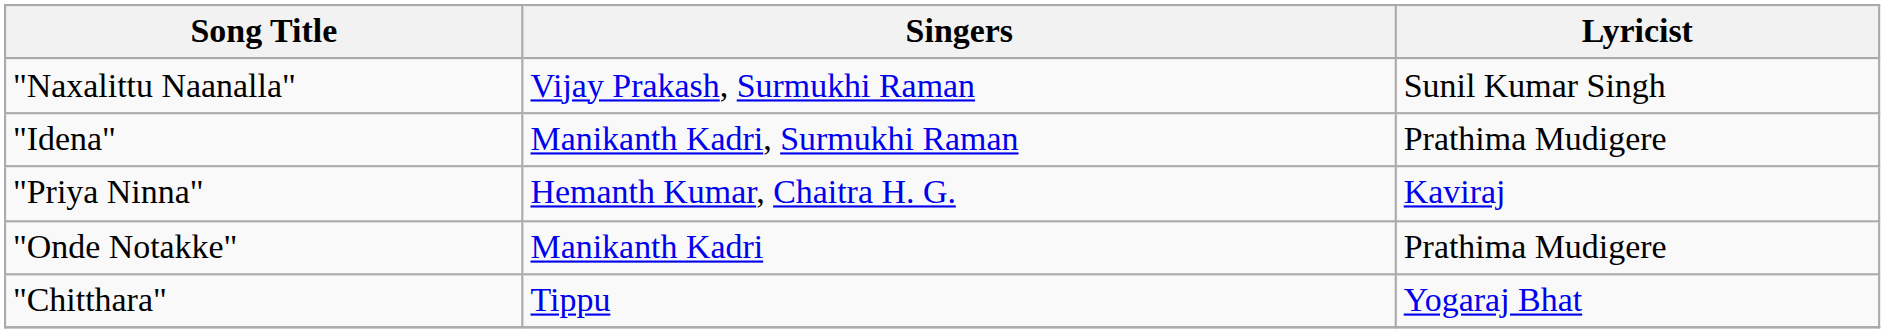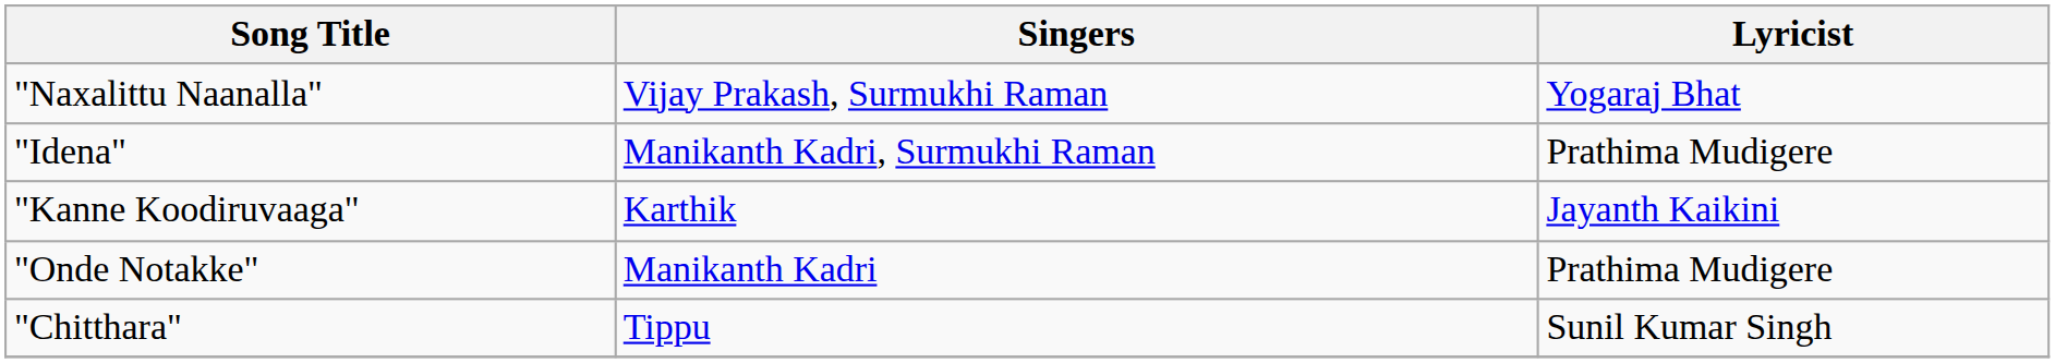 <table class="wikitable" width="70%">
 <tr>
 <th>Song Title</th>
 <th>Singers</th>
 <th>Lyricist</th>
 </tr>
 <tr>
 <td>"Naxalittu Naanalla"</td>
 <td><a href='#'>Vijay Prakash</a>, <a href='#'>Surmukhi Raman</a></td>
-<td>Sunil Kumar Singh</td>
+<td><a href='#'>Yogaraj Bhat</a></td>
 </tr>
 <tr>
 <td>"Idena"</td>
 <td><a href='#'>Manikanth Kadri</a>, <a href='#'>Surmukhi Raman</a></td>
 <td>Prathima Mudigere</td>
 </tr>
 <tr>
-<td>"Priya Ninna"</td>
-<td><a href='#'>Hemanth Kumar</a>, <a href='#'>Chaitra H. G.</a></td>
-<td><a href='#'>Kaviraj</a></td>
+<td>"Kanne Koodiruvaaga"</td>
+<td><a href='#'>Karthik</a></td>
+<td><a href='#'>Jayanth Kaikini</a></td>
 </tr>
 <tr>
 <td>"Onde Notakke"</td>
 <td><a href='#'>Manikanth Kadri</a></td>
 <td>Prathima Mudigere</td>
 </tr>
 <tr>
 <td>"Chitthara"</td>
 <td><a href='#'>Tippu</a></td>
-<td><a href='#'>Yogaraj Bhat</a></td>
+<td>Sunil Kumar Singh</td>
 </tr>
 <tr>
 </tr>
 </table>
